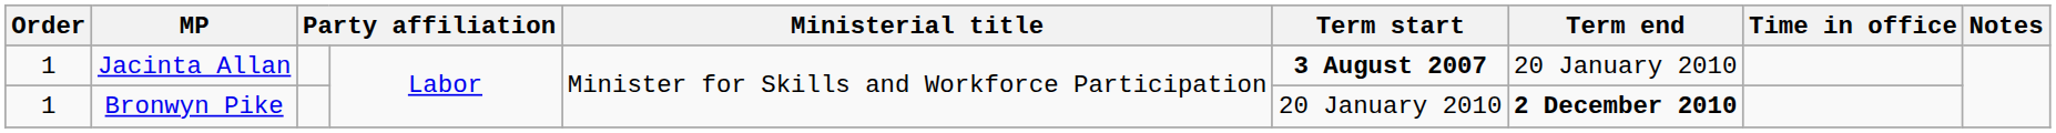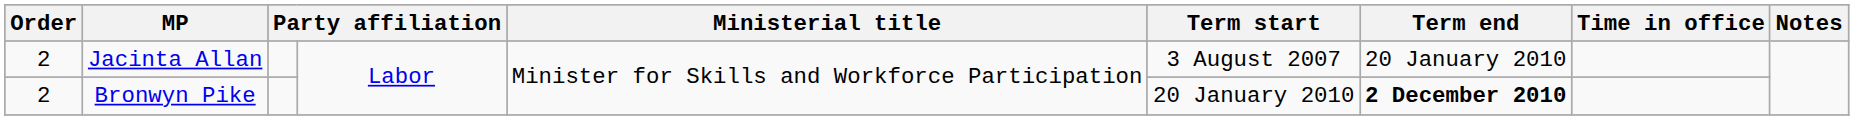 <table class="wikitable" style="text-align:center">
 <tr>
 <th>Order</th>
 <th>MP</th>
 <th colspan="2">Party affiliation</th>
 <th>Ministerial title</th>
 <th>Term start</th>
 <th>Term end</th>
 <th>Time in office</th>
 <th>Notes</th>
 </tr>
 <tr>
-<td>1</td>
+<td>2</td>
 <td><a href='#'>Jacinta Allan</a> </td>
 <td></td>
 <td rowspan="2"><a href='#'>Labor</a></td>
 <td rowspan="2">Minister for Skills and Workforce Participation</td>
-<td><strong>3 August 2007</strong></td>
+<td>3 August 2007</td>
 <td>20 January 2010</td>
 <td></td>
 <td rowspan="2"></td>
 </tr>
 <tr>
-<td>1</td>
+<td>2</td>
 <td><a href='#'>Bronwyn Pike</a> </td>
 <td></td>
 <td>20 January 2010</td>
 <td><strong>2 December 2010</strong></td>
 <td></td>
 </tr>
 </table>
